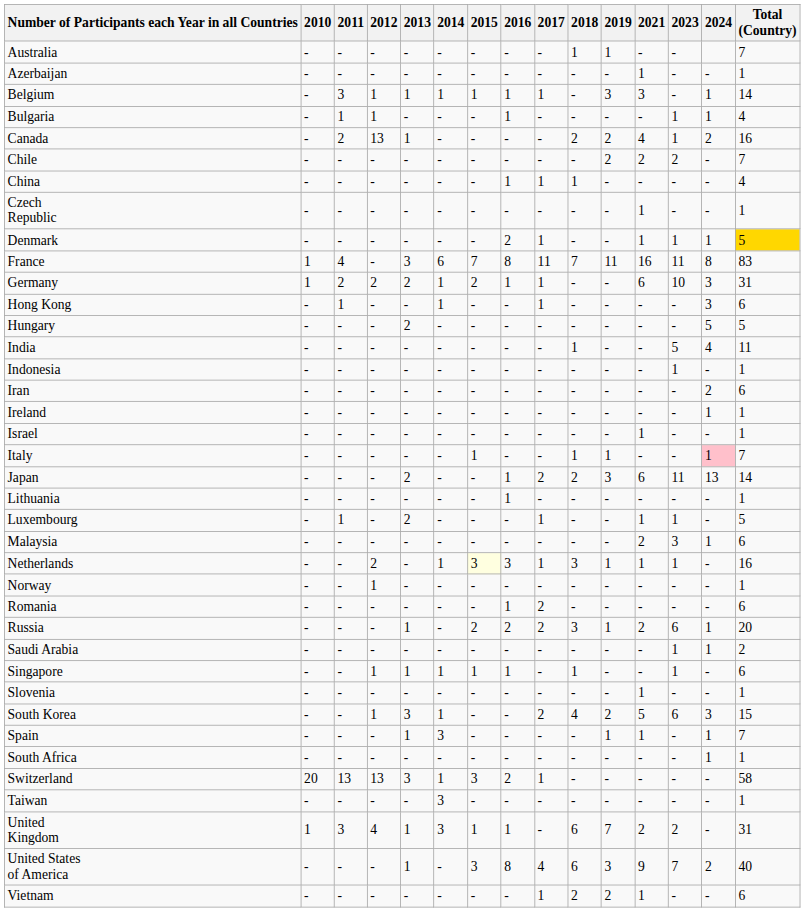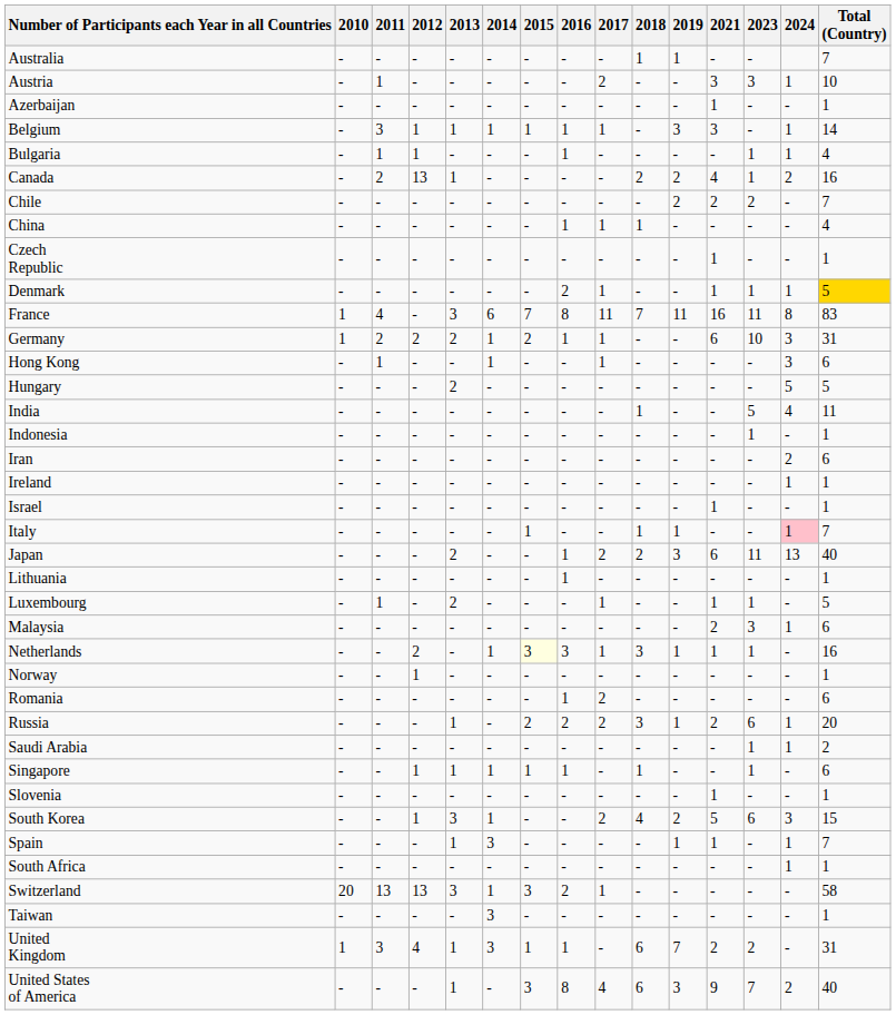 <table class="wikitable sortable">
 <tr>
 <th>Number of Participants each Year in all Countries</th>
 <th>2010</th>
 <th>2011</th>
 <th>2012</th>
 <th>2013</th>
 <th>2014</th>
 <th>2015</th>
 <th>2016</th>
 <th>2017</th>
 <th>2018</th>
 <th>2019</th>
 <th>2021</th>
 <th>2023</th>
 <th>2024</th>
 <th>Total<br>(Country)</th>
 </tr>
 <tr>
 <td> Australia</td>
 <td>-</td>
 <td>-</td>
 <td>-</td>
 <td>-</td>
 <td>-</td>
 <td>-</td>
 <td>-</td>
 <td>-</td>
 <td>1</td>
 <td>1</td>
 <td>-</td>
 <td>-</td>
 <td></td>
 <td>7</td>
+</tr>
+<tr>
+<td> Austria</td>
+<td>-</td>
+<td>1</td>
+<td>-</td>
+<td>-</td>
+<td>-</td>
+<td>-</td>
+<td>-</td>
+<td>2</td>
+<td>-</td>
+<td>-</td>
+<td>3</td>
+<td>3</td>
+<td>1</td>
+<td>10</td>
 </tr>
 <tr>
 <td> Azerbaijan</td>
 <td>-</td>
 <td>-</td>
 <td>-</td>
 <td>-</td>
 <td>-</td>
 <td>-</td>
 <td>-</td>
 <td>-</td>
 <td>-</td>
 <td>-</td>
 <td>1</td>
 <td>-</td>
 <td>-</td>
 <td>1</td>
 </tr>
 <tr>
 <td> Belgium</td>
 <td>-</td>
 <td>3</td>
 <td>1</td>
 <td>1</td>
 <td>1</td>
 <td>1</td>
 <td>1</td>
 <td>1</td>
 <td>-</td>
 <td>3</td>
 <td>3</td>
 <td>-</td>
 <td>1</td>
 <td>14</td>
 </tr>
 <tr>
 <td> Bulgaria</td>
 <td>-</td>
 <td>1</td>
 <td>1</td>
 <td>-</td>
 <td>-</td>
 <td>-</td>
 <td>1</td>
 <td>-</td>
 <td>-</td>
 <td>-</td>
 <td>-</td>
 <td>1</td>
 <td>1</td>
 <td>4</td>
 </tr>
 <tr>
 <td> Canada</td>
 <td>-</td>
 <td>2</td>
 <td>13</td>
 <td>1</td>
 <td>-</td>
 <td>-</td>
 <td>-</td>
 <td>-</td>
 <td>2</td>
 <td>2</td>
 <td>4</td>
 <td>1</td>
 <td>2</td>
 <td>16</td>
 </tr>
 <tr>
 <td> Chile</td>
 <td>-</td>
 <td>-</td>
 <td>-</td>
 <td>-</td>
 <td>-</td>
 <td>-</td>
 <td>-</td>
 <td>-</td>
 <td>-</td>
 <td>2</td>
 <td>2</td>
 <td>2</td>
 <td>-</td>
 <td>7</td>
 </tr>
 <tr>
 <td> China</td>
 <td>-</td>
 <td>-</td>
 <td>-</td>
 <td>-</td>
 <td>-</td>
 <td>-</td>
 <td>1</td>
 <td>1</td>
 <td>1</td>
 <td>-</td>
 <td>-</td>
 <td>-</td>
 <td>-</td>
 <td>4</td>
 </tr>
 <tr>
 <td> Czech<br>Republic</td>
 <td>-</td>
 <td>-</td>
 <td>-</td>
 <td>-</td>
 <td>-</td>
 <td>-</td>
 <td>-</td>
 <td>-</td>
 <td>-</td>
 <td>-</td>
 <td>1</td>
 <td>-</td>
 <td>-</td>
 <td>1</td>
 </tr>
 <tr>
 <td> Denmark</td>
 <td>-</td>
 <td>-</td>
 <td>-</td>
 <td>-</td>
 <td>-</td>
 <td>-</td>
 <td>2</td>
 <td>1</td>
 <td>-</td>
 <td>-</td>
 <td>1</td>
 <td>1</td>
 <td>1</td>
 <td style="background: gold;">5</td>
 </tr>
 <tr>
 <td> France</td>
 <td>1</td>
 <td>4</td>
 <td>-</td>
 <td>3</td>
 <td>6</td>
 <td>7</td>
 <td>8</td>
 <td>11</td>
 <td>7</td>
 <td>11</td>
 <td>16</td>
 <td>11</td>
 <td>8</td>
 <td>83</td>
 </tr>
 <tr>
 <td> Germany</td>
 <td>1</td>
 <td>2</td>
 <td>2</td>
 <td>2</td>
 <td>1</td>
 <td>2</td>
 <td>1</td>
 <td>1</td>
 <td>-</td>
 <td>-</td>
 <td>6</td>
 <td>10</td>
 <td>3</td>
 <td>31</td>
 </tr>
 <tr>
 <td> Hong Kong</td>
 <td>-</td>
 <td>1</td>
 <td>-</td>
 <td>-</td>
 <td>1</td>
 <td>-</td>
 <td>-</td>
 <td>1</td>
 <td>-</td>
 <td>-</td>
 <td>-</td>
 <td>-</td>
 <td>3</td>
 <td>6</td>
 </tr>
 <tr>
 <td> Hungary</td>
 <td>-</td>
 <td>-</td>
 <td>-</td>
 <td>2</td>
 <td>-</td>
 <td>-</td>
 <td>-</td>
 <td>-</td>
 <td>-</td>
 <td>-</td>
 <td>-</td>
 <td>-</td>
 <td>5</td>
 <td>5</td>
 </tr>
 <tr>
 <td> India</td>
 <td>-</td>
 <td>-</td>
 <td>-</td>
 <td>-</td>
 <td>-</td>
 <td>-</td>
 <td>-</td>
 <td>-</td>
 <td>1</td>
 <td>-</td>
 <td>-</td>
 <td>5</td>
 <td>4</td>
 <td>11</td>
 </tr>
 <tr>
 <td> Indonesia</td>
 <td>-</td>
 <td>-</td>
 <td>-</td>
 <td>-</td>
 <td>-</td>
 <td>-</td>
 <td>-</td>
 <td>-</td>
 <td>-</td>
 <td>-</td>
 <td>-</td>
 <td>1</td>
 <td>-</td>
 <td>1</td>
 </tr>
 <tr>
 <td>Iran</td>
 <td>-</td>
 <td>-</td>
 <td>-</td>
 <td>-</td>
 <td>-</td>
 <td>-</td>
 <td>-</td>
 <td>-</td>
 <td>-</td>
 <td>-</td>
 <td>-</td>
 <td>-</td>
 <td>2</td>
 <td>6</td>
 </tr>
 <tr>
 <td> Ireland</td>
 <td>-</td>
 <td>-</td>
 <td>-</td>
 <td>-</td>
 <td>-</td>
 <td>-</td>
 <td>-</td>
 <td>-</td>
 <td>-</td>
 <td>-</td>
 <td>-</td>
 <td>-</td>
 <td>1</td>
 <td>1</td>
 </tr>
 <tr>
 <td> Israel</td>
 <td>-</td>
 <td>-</td>
 <td>-</td>
 <td>-</td>
 <td>-</td>
 <td>-</td>
 <td>-</td>
 <td>-</td>
 <td>-</td>
 <td>-</td>
 <td>1</td>
 <td>-</td>
 <td>-</td>
 <td>1</td>
 </tr>
 <tr>
 <td> Italy</td>
 <td>-</td>
 <td>-</td>
 <td>-</td>
 <td>-</td>
 <td>-</td>
 <td>1</td>
 <td>-</td>
 <td>-</td>
 <td>1</td>
 <td>1</td>
 <td>-</td>
 <td>-</td>
 <td style="background: pink;">1</td>
 <td>7</td>
 </tr>
 <tr>
 <td> Japan</td>
 <td>-</td>
 <td>-</td>
 <td>-</td>
 <td>2</td>
 <td>-</td>
 <td>-</td>
 <td>1</td>
 <td>2</td>
 <td>2</td>
 <td>3</td>
 <td>6</td>
 <td>11</td>
 <td>13</td>
-<td>14</td>
+<td>40</td>
 </tr>
 <tr>
 <td> Lithuania</td>
 <td>-</td>
 <td>-</td>
 <td>-</td>
 <td>-</td>
 <td>-</td>
 <td>-</td>
 <td>1</td>
 <td>-</td>
 <td>-</td>
 <td>-</td>
 <td>-</td>
 <td>-</td>
 <td>-</td>
 <td>1</td>
 </tr>
 <tr>
 <td> Luxembourg</td>
 <td>-</td>
 <td>1</td>
 <td>-</td>
 <td>2</td>
 <td>-</td>
 <td>-</td>
 <td>-</td>
 <td>1</td>
 <td>-</td>
 <td>-</td>
 <td>1</td>
 <td>1</td>
 <td>-</td>
 <td>5</td>
 </tr>
 <tr>
 <td> Malaysia</td>
 <td>-</td>
 <td>-</td>
 <td>-</td>
 <td>-</td>
 <td>-</td>
 <td>-</td>
 <td>-</td>
 <td>-</td>
 <td>-</td>
 <td>-</td>
 <td>2</td>
 <td>3</td>
 <td>1</td>
 <td>6</td>
 </tr>
 <tr>
 <td> Netherlands</td>
 <td>-</td>
 <td>-</td>
 <td>2</td>
 <td>-</td>
 <td>1</td>
 <td style="background: lightyellow;">3</td>
 <td>3</td>
 <td>1</td>
 <td>3</td>
 <td>1</td>
 <td>1</td>
 <td>1</td>
 <td>-</td>
 <td>16</td>
 </tr>
 <tr>
 <td> Norway</td>
 <td>-</td>
 <td>-</td>
 <td>1</td>
 <td>-</td>
 <td>-</td>
 <td>-</td>
 <td>-</td>
 <td>-</td>
 <td>-</td>
 <td>-</td>
 <td>-</td>
 <td>-</td>
 <td>-</td>
 <td>1</td>
 </tr>
 <tr>
 <td> Romania</td>
 <td>-</td>
 <td>-</td>
 <td>-</td>
 <td>-</td>
 <td>-</td>
 <td>-</td>
 <td>1</td>
 <td>2</td>
 <td>-</td>
 <td>-</td>
 <td>-</td>
 <td>-</td>
 <td>-</td>
 <td>6</td>
 </tr>
 <tr>
 <td> Russia</td>
 <td>-</td>
 <td>-</td>
 <td>-</td>
 <td>1</td>
 <td>-</td>
 <td>2</td>
 <td>2</td>
 <td>2</td>
 <td>3</td>
 <td>1</td>
 <td>2</td>
 <td>6</td>
 <td>1</td>
 <td>20</td>
 </tr>
 <tr>
 <td> Saudi Arabia</td>
 <td>-</td>
 <td>-</td>
 <td>-</td>
 <td>-</td>
 <td>-</td>
 <td>-</td>
 <td>-</td>
 <td>-</td>
 <td>-</td>
 <td>-</td>
 <td>-</td>
 <td>1</td>
 <td>1</td>
 <td>2</td>
 </tr>
 <tr>
 <td> Singapore</td>
 <td>-</td>
 <td>-</td>
 <td>1</td>
 <td>1</td>
 <td>1</td>
 <td>1</td>
 <td>1</td>
 <td>-</td>
 <td>1</td>
 <td>-</td>
 <td>-</td>
 <td>1</td>
 <td>-</td>
 <td>6</td>
 </tr>
 <tr>
 <td> Slovenia</td>
 <td>-</td>
 <td>-</td>
 <td>-</td>
 <td>-</td>
 <td>-</td>
 <td>-</td>
 <td>-</td>
 <td>-</td>
 <td>-</td>
 <td>-</td>
 <td>1</td>
 <td>-</td>
 <td>-</td>
 <td>1</td>
 </tr>
 <tr>
 <td> South Korea</td>
 <td>-</td>
 <td>-</td>
 <td>1</td>
 <td>3</td>
 <td>1</td>
 <td>-</td>
 <td>-</td>
 <td>2</td>
 <td>4</td>
 <td>2</td>
 <td>5</td>
 <td>6</td>
 <td>3</td>
 <td>15</td>
 </tr>
 <tr>
 <td> Spain</td>
 <td>-</td>
 <td>-</td>
 <td>-</td>
 <td>1</td>
 <td>3</td>
 <td>-</td>
 <td>-</td>
 <td>-</td>
 <td>-</td>
 <td>1</td>
 <td>1</td>
 <td>-</td>
 <td>1</td>
 <td>7</td>
 </tr>
 <tr>
 <td> South Africa</td>
 <td>-</td>
 <td>-</td>
 <td>-</td>
 <td>-</td>
 <td>-</td>
 <td>-</td>
 <td>-</td>
 <td>-</td>
 <td>-</td>
 <td>-</td>
 <td>-</td>
 <td>-</td>
 <td>1</td>
 <td>1</td>
 </tr>
 <tr>
 <td> Switzerland</td>
 <td>20</td>
 <td>13</td>
 <td>13</td>
 <td>3</td>
 <td>1</td>
 <td>3</td>
 <td>2</td>
 <td>1</td>
 <td>-</td>
 <td>-</td>
 <td>-</td>
 <td>-</td>
 <td>-</td>
 <td>58</td>
 </tr>
 <tr>
 <td> Taiwan</td>
 <td>-</td>
 <td>-</td>
 <td>-</td>
 <td>-</td>
 <td>3</td>
 <td>-</td>
 <td>-</td>
 <td>-</td>
 <td>-</td>
 <td>-</td>
 <td>-</td>
 <td>-</td>
 <td>-</td>
 <td>1</td>
 </tr>
 <tr>
 <td> United<br>Kingdom</td>
 <td>1</td>
 <td>3</td>
 <td>4</td>
 <td>1</td>
 <td>3</td>
 <td>1</td>
 <td>1</td>
 <td>-</td>
 <td>6</td>
 <td>7</td>
 <td>2</td>
 <td>2</td>
 <td>-</td>
 <td>31</td>
 </tr>
 <tr>
 <td> United States<br>of America</td>
 <td>-</td>
 <td>-</td>
 <td>-</td>
 <td>1</td>
 <td>-</td>
 <td>3</td>
 <td>8</td>
 <td>4</td>
 <td>6</td>
 <td>3</td>
 <td>9</td>
 <td>7</td>
 <td>2</td>
 <td>40</td>
 </tr>
-<tr>
-<td> Vietnam</td>
-<td>-</td>
-<td>-</td>
-<td>-</td>
-<td>-</td>
-<td>-</td>
-<td>-</td>
-<td>-</td>
-<td>1</td>
-<td>2</td>
-<td>2</td>
-<td>1</td>
-<td>-</td>
-<td>-</td>
-<td>6</td>
-</tr>
 </table>
